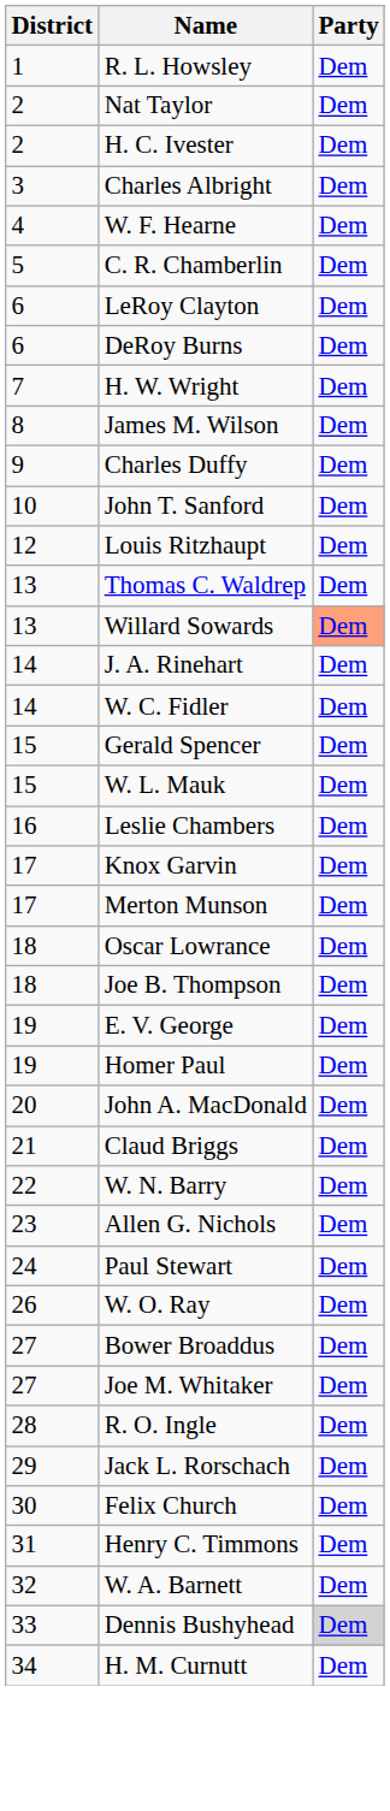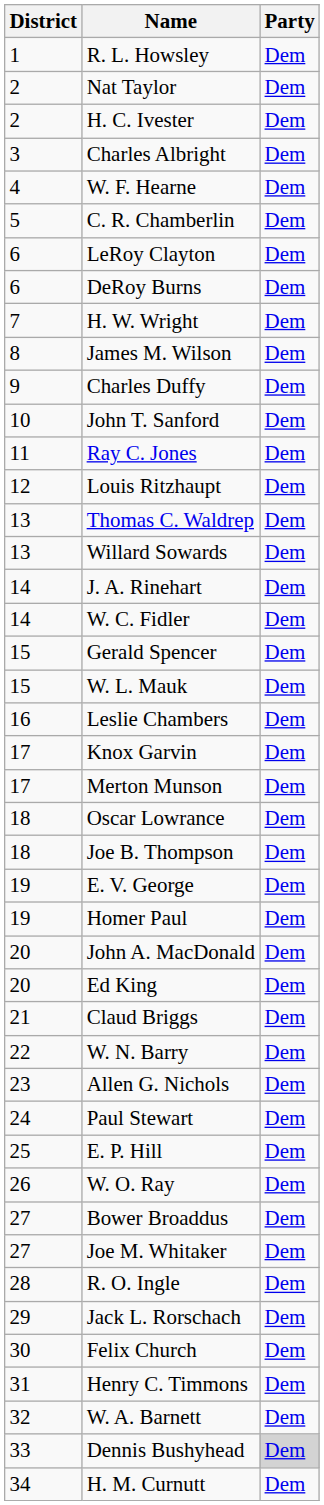 <table class="wikitable sortable">
 <tr>
 <th>District</th>
 <th>Name</th>
 <th>Party</th>
 </tr>
 <tr>
 <td>1</td>
 <td>R. L. Howsley</td>
 <td><a href='#'>Dem</a></td>
 </tr>
 <tr>
 <td>2</td>
 <td>Nat Taylor</td>
 <td><a href='#'>Dem</a></td>
 </tr>
 <tr>
 <td>2</td>
 <td>H. C. Ivester</td>
 <td><a href='#'>Dem</a></td>
 </tr>
 <tr>
 <td>3</td>
 <td>Charles Albright</td>
 <td><a href='#'>Dem</a></td>
 </tr>
 <tr>
 <td>4</td>
 <td>W. F. Hearne</td>
 <td><a href='#'>Dem</a></td>
 </tr>
 <tr>
 <td>5</td>
 <td>C. R. Chamberlin</td>
 <td><a href='#'>Dem</a></td>
 </tr>
 <tr>
 <td>6</td>
 <td>LeRoy Clayton</td>
 <td><a href='#'>Dem</a></td>
 </tr>
 <tr>
 <td>6</td>
 <td>DeRoy Burns</td>
 <td><a href='#'>Dem</a></td>
 </tr>
 <tr>
 <td>7</td>
 <td>H. W. Wright</td>
 <td><a href='#'>Dem</a></td>
 </tr>
 <tr>
 <td>8</td>
 <td>James M. Wilson</td>
 <td><a href='#'>Dem</a></td>
 </tr>
 <tr>
 <td>9</td>
 <td>Charles Duffy</td>
 <td><a href='#'>Dem</a></td>
 </tr>
 <tr>
 <td>10</td>
 <td>John T. Sanford</td>
 <td><a href='#'>Dem</a></td>
 </tr>
 <tr>
+<td>11</td>
+<td><a href='#'>Ray C. Jones</a></td>
+<td><a href='#'>Dem</a></td>
+</tr>
+<tr>
 <td>12</td>
 <td>Louis Ritzhaupt</td>
 <td><a href='#'>Dem</a></td>
 </tr>
 <tr>
 <td>13</td>
 <td><a href='#'>Thomas C. Waldrep</a></td>
 <td><a href='#'>Dem</a></td>
 </tr>
 <tr>
 <td>13</td>
 <td>Willard Sowards</td>
-<td style="background: lightsalmon;"><a href='#'>Dem</a></td>
+<td><a href='#'>Dem</a></td>
 </tr>
 <tr>
 <td>14</td>
 <td>J. A. Rinehart</td>
 <td><a href='#'>Dem</a></td>
 </tr>
 <tr>
 <td>14</td>
 <td>W. C. Fidler</td>
 <td><a href='#'>Dem</a></td>
 </tr>
 <tr>
 <td>15</td>
 <td>Gerald Spencer</td>
 <td><a href='#'>Dem</a></td>
 </tr>
 <tr>
 <td>15</td>
 <td>W. L. Mauk</td>
 <td><a href='#'>Dem</a></td>
 </tr>
 <tr>
 <td>16</td>
 <td>Leslie Chambers</td>
 <td><a href='#'>Dem</a></td>
 </tr>
 <tr>
 <td>17</td>
 <td>Knox Garvin</td>
 <td><a href='#'>Dem</a></td>
 </tr>
 <tr>
 <td>17</td>
 <td>Merton Munson</td>
 <td><a href='#'>Dem</a></td>
 </tr>
 <tr>
 <td>18</td>
 <td>Oscar Lowrance</td>
 <td><a href='#'>Dem</a></td>
 </tr>
 <tr>
 <td>18</td>
 <td>Joe B. Thompson</td>
 <td><a href='#'>Dem</a></td>
 </tr>
 <tr>
 <td>19</td>
 <td>E. V. George</td>
 <td><a href='#'>Dem</a></td>
 </tr>
 <tr>
 <td>19</td>
 <td>Homer Paul</td>
 <td><a href='#'>Dem</a></td>
 </tr>
 <tr>
 <td>20</td>
 <td>John A. MacDonald</td>
 <td><a href='#'>Dem</a></td>
 </tr>
 <tr>
+<td>20</td>
+<td>Ed King</td>
+<td><a href='#'>Dem</a></td>
+</tr>
+<tr>
 <td>21</td>
 <td>Claud Briggs</td>
 <td><a href='#'>Dem</a></td>
 </tr>
 <tr>
 <td>22</td>
 <td>W. N. Barry</td>
 <td><a href='#'>Dem</a></td>
 </tr>
 <tr>
 <td>23</td>
 <td>Allen G. Nichols</td>
 <td><a href='#'>Dem</a></td>
 </tr>
 <tr>
 <td>24</td>
 <td>Paul Stewart</td>
+<td><a href='#'>Dem</a></td>
+</tr>
+<tr>
+<td>25</td>
+<td>E. P. Hill</td>
 <td><a href='#'>Dem</a></td>
 </tr>
 <tr>
 <td>26</td>
 <td>W. O. Ray</td>
 <td><a href='#'>Dem</a></td>
 </tr>
 <tr>
 <td>27</td>
 <td>Bower Broaddus</td>
 <td><a href='#'>Dem</a></td>
 </tr>
 <tr>
 <td>27</td>
 <td>Joe M. Whitaker</td>
 <td><a href='#'>Dem</a></td>
 </tr>
 <tr>
 <td>28</td>
 <td>R. O. Ingle</td>
 <td><a href='#'>Dem</a></td>
 </tr>
 <tr>
 <td>29</td>
 <td>Jack L. Rorschach</td>
 <td><a href='#'>Dem</a></td>
 </tr>
 <tr>
 <td>30</td>
 <td>Felix Church</td>
 <td><a href='#'>Dem</a></td>
 </tr>
 <tr>
 <td>31</td>
 <td>Henry C. Timmons</td>
 <td><a href='#'>Dem</a></td>
 </tr>
 <tr>
 <td>32</td>
 <td>W. A. Barnett</td>
 <td><a href='#'>Dem</a></td>
 </tr>
 <tr>
 <td>33</td>
 <td>Dennis Bushyhead</td>
 <td style="background: lightgrey;"><a href='#'>Dem</a></td>
 </tr>
 <tr>
 <td>34</td>
 <td>H. M. Curnutt</td>
 <td><a href='#'>Dem</a></td>
 </tr>
 </table>
